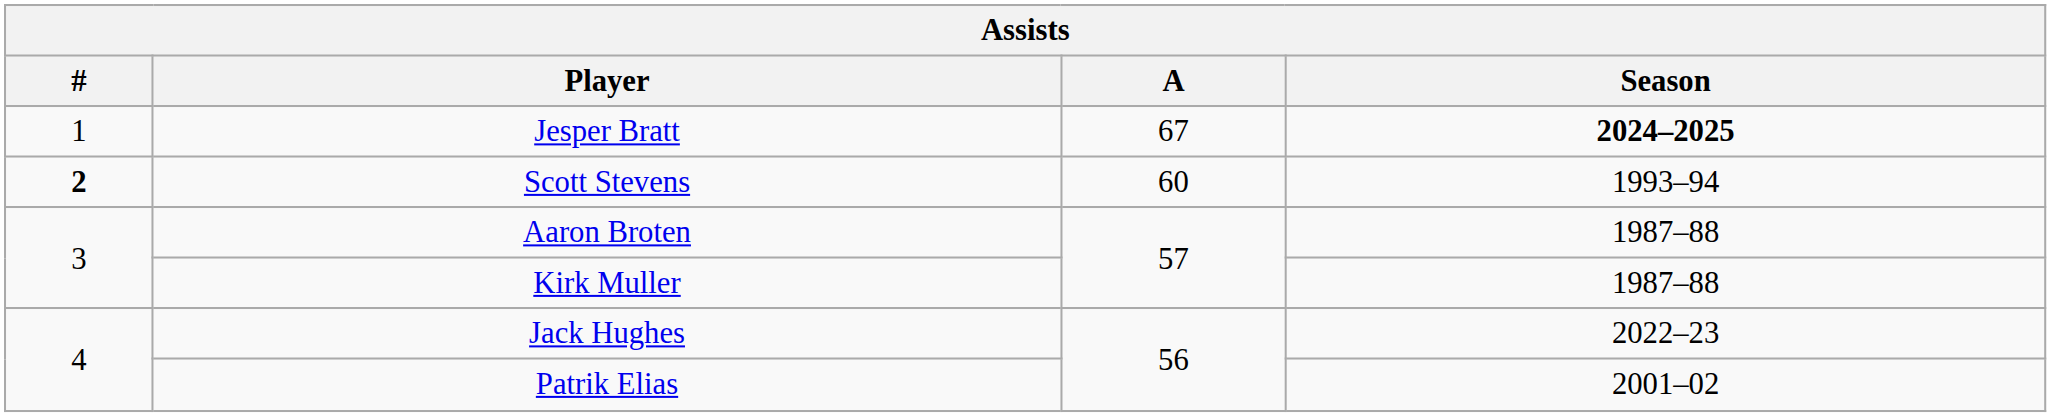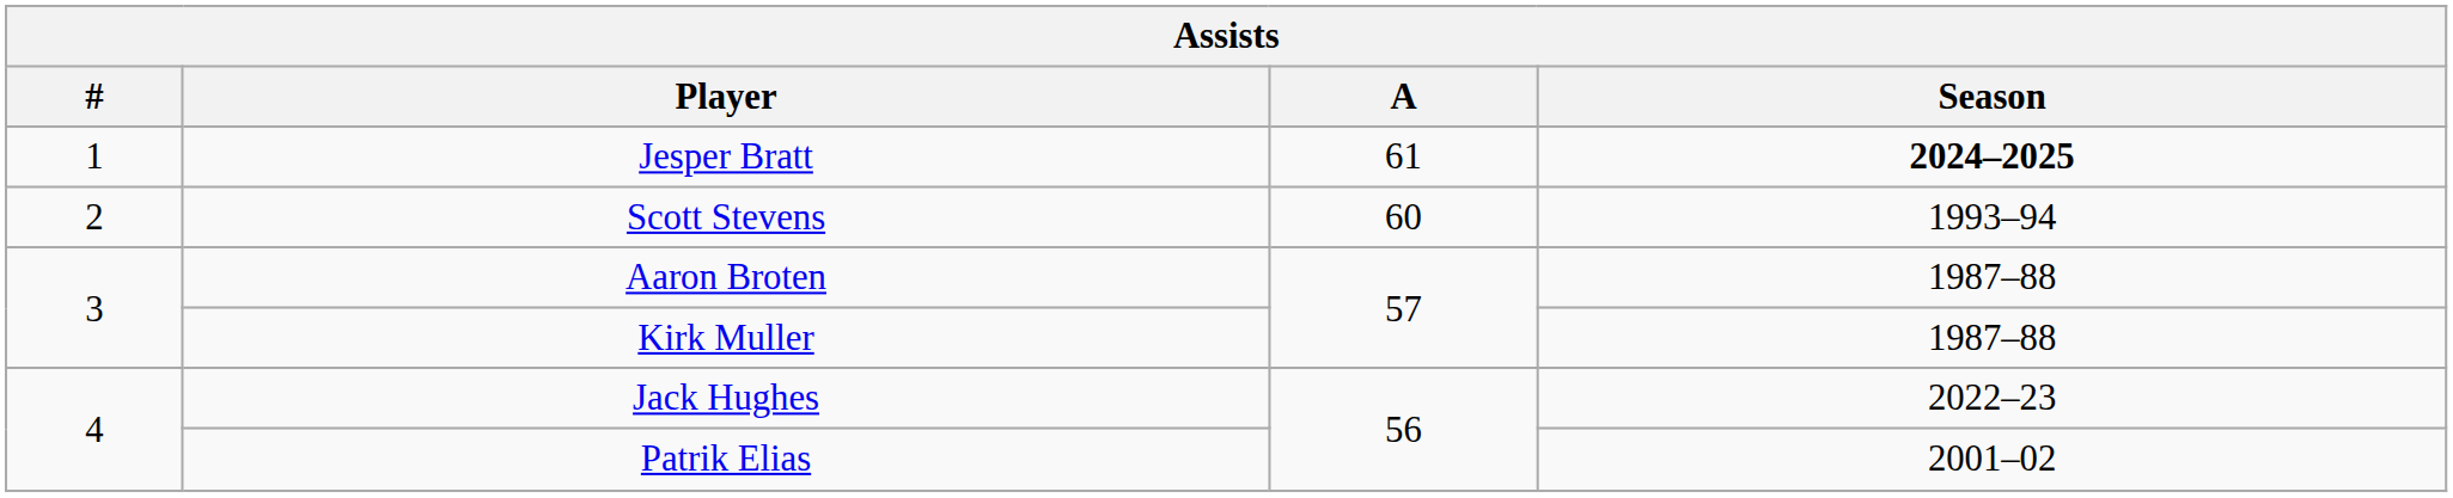 <table class="wikitable" style="text-align: center; font-size: 95%" width="80%">
 <tr>
 <th colspan="4">Assists</th>
 </tr>
 <tr>
 <th>#</th>
 <th>Player</th>
 <th>A</th>
 <th>Season</th>
 </tr>
 <tr>
 <td>1</td>
 <td><a href='#'>Jesper Bratt</a></td>
-<td>67</td>
+<td>61</td>
 <td><strong>2024–2025</strong></td>
 </tr>
 <tr>
-<td><strong>2</strong></td>
+<td>2</td>
 <td><a href='#'>Scott Stevens</a></td>
 <td>60</td>
 <td>1993–94</td>
 </tr>
 <tr>
 <td rowspan="2">3</td>
 <td><a href='#'>Aaron Broten</a></td>
 <td rowspan="2">57</td>
 <td>1987–88</td>
 </tr>
 <tr>
 <td><a href='#'>Kirk Muller</a></td>
 <td>1987–88</td>
 </tr>
 <tr>
 <td rowspan="2">4</td>
 <td><a href='#'>Jack Hughes</a></td>
 <td rowspan="2">56</td>
 <td>2022–23</td>
 </tr>
 <tr>
 <td><a href='#'>Patrik Elias</a></td>
 <td>2001–02</td>
 </tr>
 </table>
